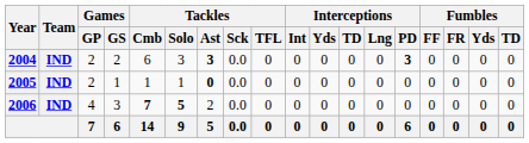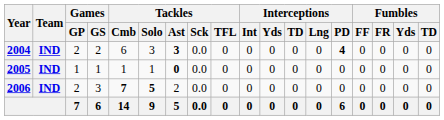 <table class="wikitable" style="text-align:center">
 <tr>
 <th rowspan="2">Year</th>
 <th rowspan="2">Team</th>
 <th colspan="2">Games</th>
 <th colspan="5">Tackles</th>
 <th colspan="5">Interceptions</th>
 <th colspan="4">Fumbles</th>
 </tr>
 <tr>
 <th>GP</th>
 <th>GS</th>
 <th>Cmb</th>
 <th>Solo</th>
 <th>Ast</th>
 <th>Sck</th>
 <th>TFL</th>
 <th>Int</th>
 <th>Yds</th>
 <th>TD</th>
 <th>Lng</th>
 <th>PD</th>
 <th>FF</th>
 <th>FR</th>
 <th>Yds</th>
 <th>TD</th>
 </tr>
 <tr>
 <th><a href='#'>2004</a></th>
 <th><a href='#'>IND</a></th>
 <td>2</td>
 <td>2</td>
 <td>6</td>
 <td>3</td>
 <td><strong>3</strong></td>
 <td>0.0</td>
 <td>0</td>
 <td>0</td>
 <td>0</td>
 <td>0</td>
 <td>0</td>
-<td><strong>3</strong></td>
+<td><strong>4</strong></td>
 <td>0</td>
 <td>0</td>
 <td>0</td>
 <td>0</td>
 </tr>
 <tr>
 <th><a href='#'>2005</a></th>
 <th><a href='#'>IND</a></th>
-<td>2</td>
+<td>1</td>
 <td>1</td>
 <td>1</td>
 <td>1</td>
 <td><strong>0</strong></td>
 <td>0.0</td>
 <td>0</td>
 <td>0</td>
 <td>0</td>
 <td>0</td>
 <td>0</td>
 <td>0</td>
 <td>0</td>
 <td>0</td>
 <td>0</td>
 <td>0</td>
 </tr>
 <tr>
 <th><a href='#'>2006</a></th>
 <th><a href='#'>IND</a></th>
-<td>4</td>
+<td>2</td>
 <td>3</td>
 <td><strong>7</strong></td>
 <td><strong>5</strong></td>
 <td>2</td>
 <td>0.0</td>
 <td>0</td>
 <td>0</td>
 <td>0</td>
 <td>0</td>
 <td>0</td>
 <td>0</td>
 <td>0</td>
 <td>0</td>
 <td>0</td>
 <td>0</td>
 </tr>
 <tr>
 <th colspan="2"></th>
 <th>7</th>
 <th>6</th>
 <th>14</th>
 <th>9</th>
 <th>5</th>
 <th>0.0</th>
 <th>0</th>
 <th>0</th>
 <th>0</th>
 <th>0</th>
 <th>0</th>
 <th>6</th>
 <th>0</th>
 <th>0</th>
 <th>0</th>
 <th>0</th>
 </tr>
 </table>
